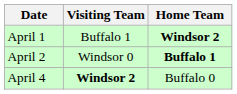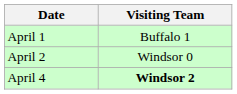 <table class="wikitable">
 <tr>
 <th width="26%">Date</th>
 <th width="37%">Visiting Team</th>
-<th width="37%">Home Team</th>
 </tr>
 <tr align="center" bgcolor="#CCFFCC">
 <td align="left">April 1</td>
 <td>Buffalo 1</td>
-<td><strong>Windsor 2</strong></td>
 </tr>
 <tr align="center" bgcolor="#CCFFCC">
 <td align="left">April 2</td>
 <td>Windsor 0</td>
-<td><strong>Buffalo 1</strong></td>
 </tr>
 <tr align="center" bgcolor="#CCFFCC">
 <td align="left">April 4</td>
 <td><strong>Windsor 2</strong></td>
-<td>Buffalo 0</td>
 </tr>
 </table>
